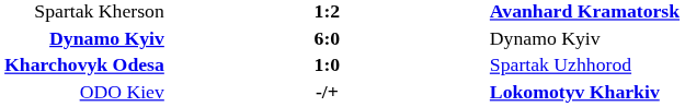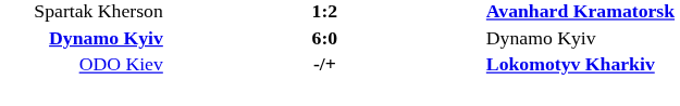 <table width=100% cellspacing=1>
 <tr>
 <th width=20%></th>
 <th width=12%></th>
 <th width=20%></th>
 <th></th>
 </tr>
 <tr style=font-size:90%>
 <td align=right>Spartak Kherson</td>
 <td align=center><strong>1:2</strong></td>
 <td><strong><a href='#'>Avanhard Kramatorsk</a></strong></td>
 <td align=center></td>
 </tr>
 <tr style=font-size:90%>
 <td align=right><strong><a href='#'>Dynamo Kyiv</a></strong></td>
 <td align=center><strong>6:0</strong></td>
 <td>Dynamo Kyiv</td>
 <td align=center></td>
 </tr>
 <tr style=font-size:90%>
-<td align=right><strong><a href='#'>Kharchovyk Odesa</a></strong></td>
-<td align=center><strong>1:0</strong></td>
-<td><a href='#'>Spartak Uzhhorod</a></td>
-<td align=center></td>
-</tr>
-<tr style=font-size:90%>
 <td align=right><a href='#'>ODO Kiev</a></td>
 <td align=center><strong>-/+</strong></td>
 <td><strong><a href='#'>Lokomotyv Kharkiv</a></strong></td>
 <td align=center></td>
 </tr>
 </table>
